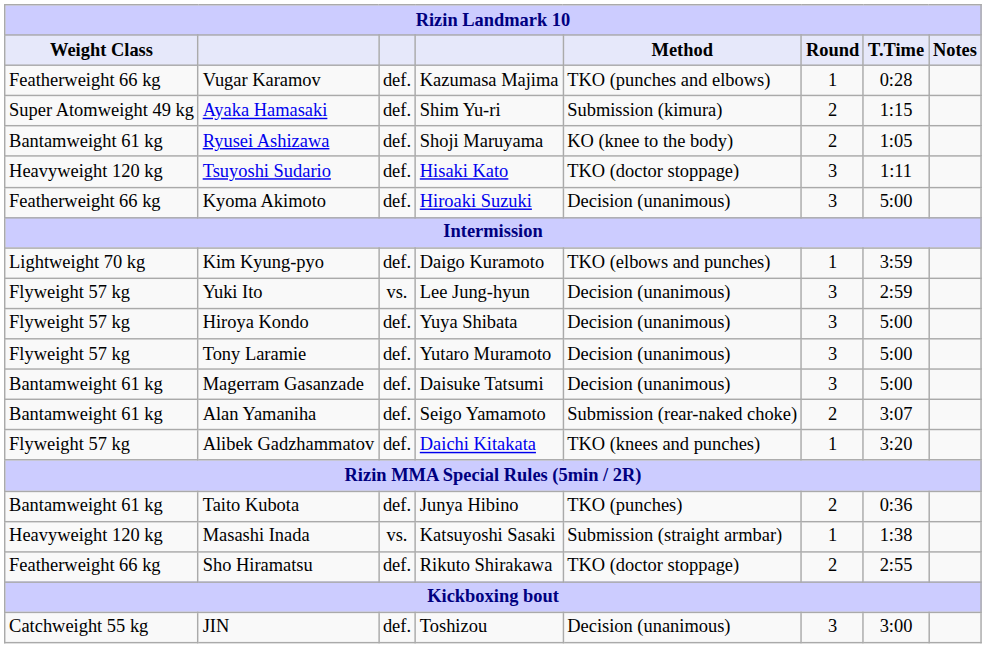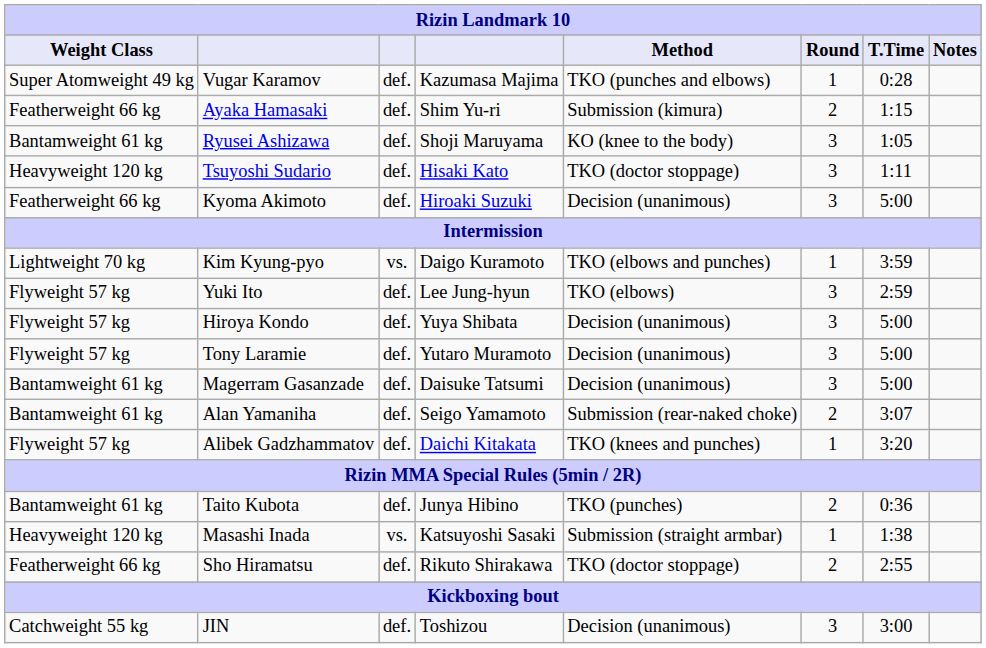 <table class="wikitable" style="font-size: 80%;">
 <tr>
 <th colspan="8" style="background-color: #ccf; color: #000080; text-align: center;"><strong>Rizin Landmark 10</strong></th>
 </tr>
 <tr>
 <th colspan="1" style="background-color: #E6E8FA; color: #000000; text-align: center;">Weight Class</th>
 <th colspan="1" style="background-color: #E6E8FA; color: #000000; text-align: center;"></th>
 <th colspan="1" style="background-color: #E6E8FA; color: #000000; text-align: center;"></th>
 <th colspan="1" style="background-color: #E6E8FA; color: #000000; text-align: center;"></th>
 <th colspan="1" style="background-color: #E6E8FA; color: #000000; text-align: center;">Method</th>
 <th colspan="1" style="background-color: #E6E8FA; color: #000000; text-align: center;">Round</th>
 <th colspan="1" style="background-color: #E6E8FA; color: #000000; text-align: center;">T.Time</th>
 <th colspan="1" style="background-color: #E6E8FA; color: #000000; text-align: center;">Notes</th>
 </tr>
 <tr>
-<td>Featherweight 66 kg</td>
+<td>Super Atomweight 49 kg</td>
 <td> Vugar Karamov</td>
 <td align=center>def.</td>
 <td> Kazumasa Majima</td>
 <td>TKO (punches and elbows)</td>
 <td align=center>1</td>
 <td align=center>0:28</td>
 <td></td>
 </tr>
 <tr>
-<td>Super Atomweight 49 kg</td>
+<td>Featherweight 66 kg</td>
 <td> <a href='#'>Ayaka Hamasaki</a></td>
 <td align=center>def.</td>
 <td> Shim Yu-ri</td>
 <td>Submission (kimura)</td>
 <td align=center>2</td>
 <td align=center>1:15</td>
 <td></td>
 </tr>
 <tr>
 <td>Bantamweight 61 kg</td>
 <td> <a href='#'>Ryusei Ashizawa</a></td>
 <td align=center>def.</td>
 <td> Shoji Maruyama</td>
 <td>KO (knee to the body)</td>
-<td align=center>2</td>
+<td align=center>3</td>
 <td align=center>1:05</td>
 <td></td>
 </tr>
 <tr>
 <td>Heavyweight 120 kg</td>
 <td> <a href='#'>Tsuyoshi Sudario</a></td>
 <td align=center>def.</td>
 <td> <a href='#'>Hisaki Kato</a></td>
 <td>TKO (doctor stoppage)</td>
 <td align=center>3</td>
 <td align=center>1:11</td>
 <td></td>
 </tr>
 <tr>
 <td>Featherweight 66 kg</td>
 <td> Kyoma Akimoto</td>
 <td align=center>def.</td>
 <td> <a href='#'>Hiroaki Suzuki</a></td>
 <td>Decision (unanimous)</td>
 <td align=center>3</td>
 <td align=center>5:00</td>
 <td></td>
 </tr>
 <tr>
 <th colspan="8" style="background-color: #ccf; color: #000080; text-align: center;"><strong>Intermission</strong></th>
 </tr>
 <tr>
 <td>Lightweight 70 kg</td>
 <td> Kim Kyung-pyo</td>
-<td align=center>def.</td>
+<td align=center>vs.</td>
 <td> Daigo Kuramoto</td>
 <td>TKO (elbows and punches)</td>
 <td align=center>1</td>
 <td align=center>3:59</td>
 <td></td>
 </tr>
 <tr>
 <td>Flyweight 57 kg</td>
 <td> Yuki Ito</td>
-<td align=center>vs.</td>
+<td align=center>def.</td>
 <td> Lee Jung-hyun</td>
-<td>Decision (unanimous)</td>
+<td>TKO (elbows)</td>
 <td align=center>3</td>
 <td align=center>2:59</td>
 <td></td>
 </tr>
 <tr>
 <td>Flyweight 57 kg</td>
 <td> Hiroya Kondo</td>
 <td align=center>def.</td>
 <td> Yuya Shibata</td>
 <td>Decision (unanimous)</td>
 <td align=center>3</td>
 <td align=center>5:00</td>
 <td></td>
 </tr>
 <tr>
 <td>Flyweight 57 kg</td>
 <td> Tony Laramie</td>
 <td align=center>def.</td>
 <td> Yutaro Muramoto</td>
 <td>Decision (unanimous)</td>
 <td align=center>3</td>
 <td align=center>5:00</td>
 <td></td>
 </tr>
 <tr>
 <td>Bantamweight 61 kg</td>
 <td> Magerram Gasanzade</td>
 <td align=center>def.</td>
 <td> Daisuke Tatsumi</td>
 <td>Decision (unanimous)</td>
 <td align=center>3</td>
 <td align=center>5:00</td>
 <td></td>
 </tr>
 <tr>
 <td>Bantamweight 61 kg</td>
 <td> Alan Yamaniha</td>
 <td align=center>def.</td>
 <td> Seigo Yamamoto</td>
 <td>Submission (rear-naked choke)</td>
 <td align=center>2</td>
 <td align=center>3:07</td>
 <td></td>
 </tr>
 <tr>
 <td>Flyweight 57 kg</td>
 <td> Alibek Gadzhammatov</td>
 <td align=center>def.</td>
 <td> <a href='#'>Daichi Kitakata</a></td>
 <td>TKO (knees and punches)</td>
 <td align=center>1</td>
 <td align=center>3:20</td>
 <td></td>
 </tr>
 <tr>
 <th colspan="8" style="background-color: #ccf; color: #000080; text-align: center;"><strong>Rizin MMA Special Rules (5min / 2R)</strong></th>
 </tr>
 <tr>
 <td>Bantamweight 61 kg</td>
 <td> Taito Kubota</td>
 <td align=center>def.</td>
 <td> Junya Hibino</td>
 <td>TKO (punches)</td>
 <td align=center>2</td>
 <td align=center>0:36</td>
 <td></td>
 </tr>
 <tr>
 <td>Heavyweight 120 kg</td>
 <td> Masashi Inada</td>
 <td align=center>vs.</td>
 <td> Katsuyoshi Sasaki</td>
 <td>Submission (straight armbar)</td>
 <td align=center>1</td>
 <td align=center>1:38</td>
 <td></td>
 </tr>
 <tr>
 <td>Featherweight 66 kg</td>
 <td> Sho Hiramatsu</td>
 <td align=center>def.</td>
 <td> Rikuto Shirakawa</td>
 <td>TKO (doctor stoppage)</td>
 <td align=center>2</td>
 <td align=center>2:55</td>
 <td></td>
 </tr>
 <tr>
 <th colspan="8" style="background-color: #ccf; color: #000080; text-align: center;"><strong>Kickboxing bout</strong></th>
 </tr>
 <tr>
 <td>Catchweight 55 kg</td>
 <td> JIN</td>
 <td align=center>def.</td>
 <td> Toshizou</td>
 <td>Decision (unanimous)</td>
 <td align=center>3</td>
 <td align=center>3:00</td>
 <td></td>
 </tr>
 </table>
